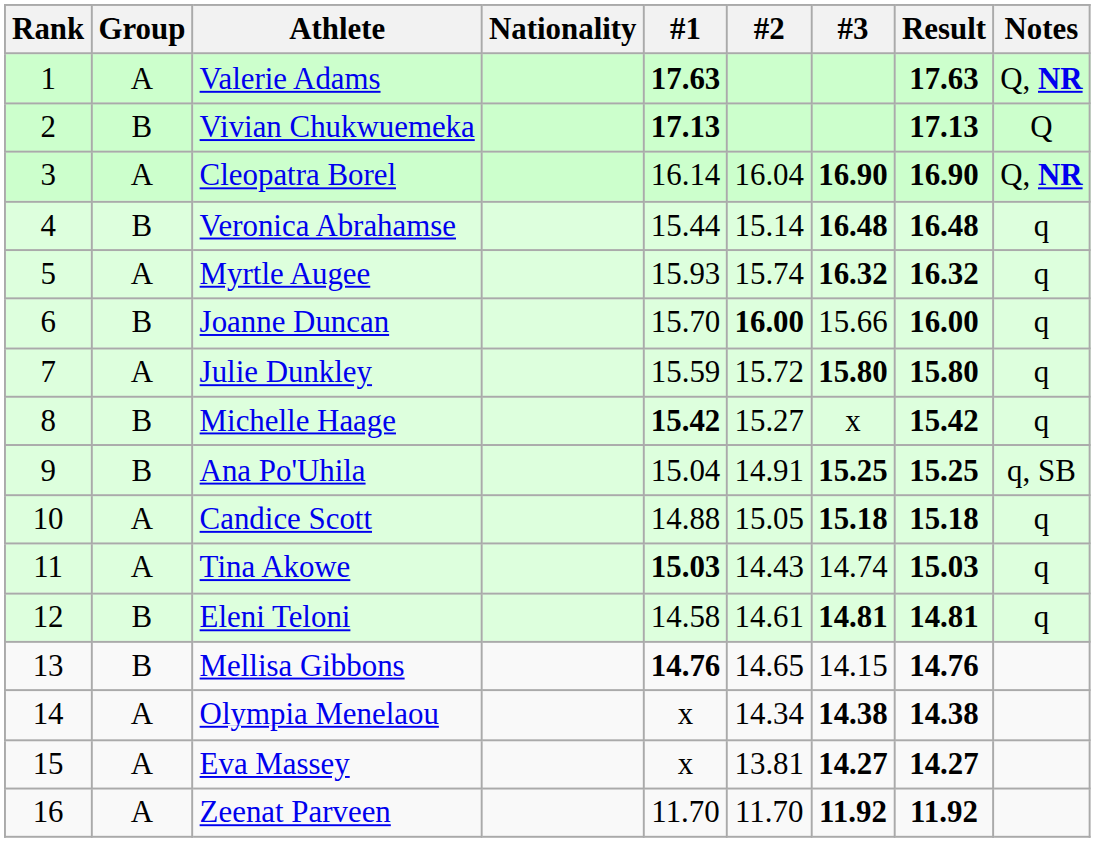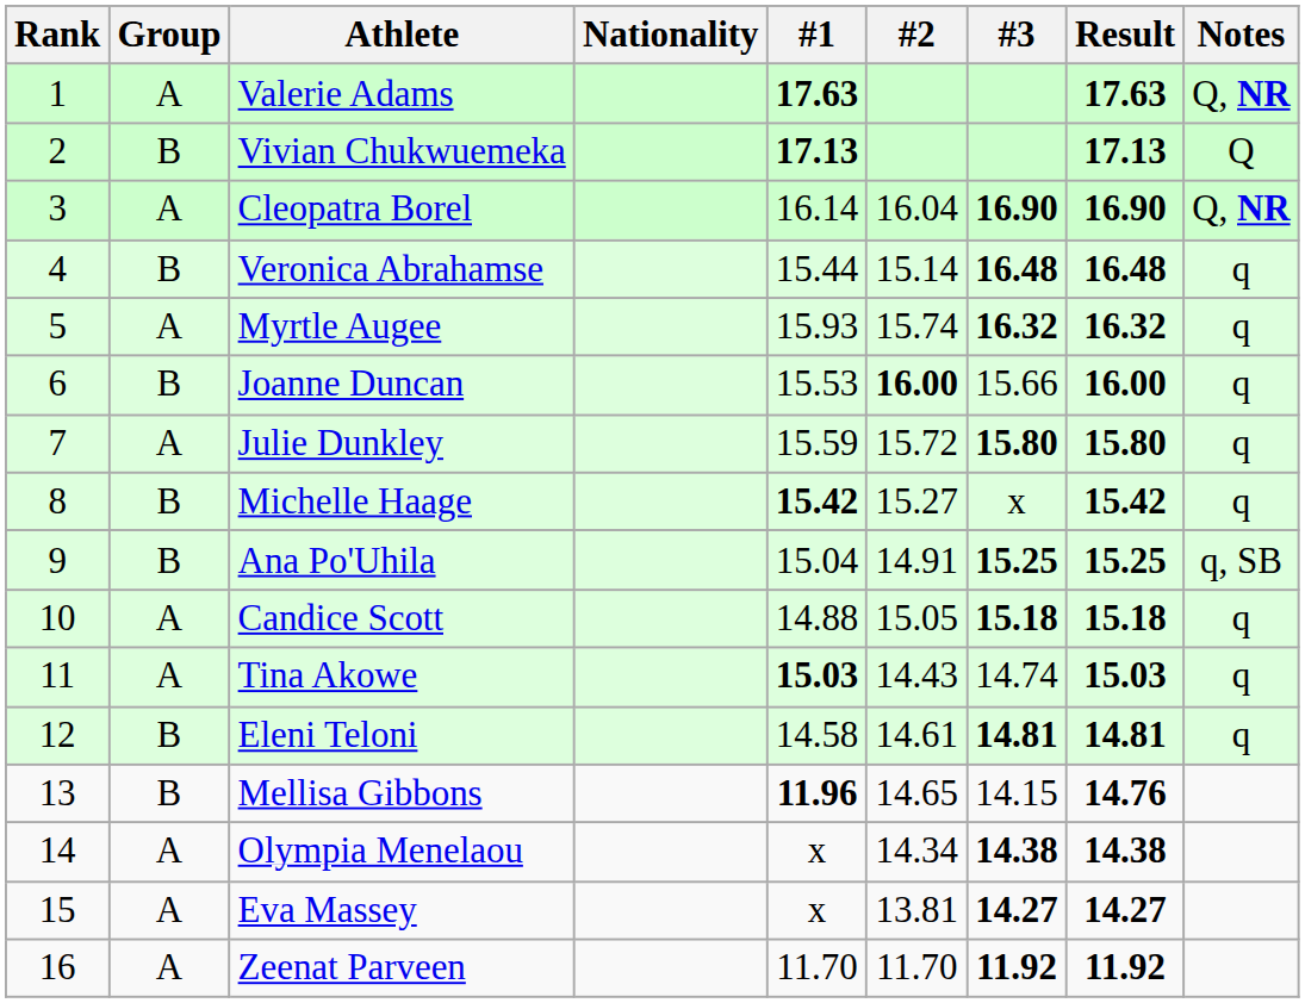 <table class="wikitable sortable" style="text-align:center">
 <tr>
 <th>Rank</th>
 <th>Group</th>
 <th>Athlete</th>
 <th>Nationality</th>
 <th>#1</th>
 <th>#2</th>
 <th>#3</th>
 <th>Result</th>
 <th>Notes</th>
 </tr>
 <tr bgcolor=ccffcc>
 <td>1</td>
 <td>A</td>
 <td align="left"><a href='#'>Valerie Adams</a></td>
 <td align=left></td>
 <td><strong>17.63</strong></td>
 <td></td>
 <td></td>
 <td><strong>17.63</strong></td>
 <td>Q, <strong><a href='#'>NR</a></strong></td>
 </tr>
 <tr bgcolor=ccffcc>
 <td>2</td>
 <td>B</td>
 <td align="left"><a href='#'>Vivian Chukwuemeka</a></td>
 <td align=left></td>
 <td><strong>17.13</strong></td>
 <td></td>
 <td></td>
 <td><strong>17.13</strong></td>
 <td>Q</td>
 </tr>
 <tr bgcolor=ccffcc>
 <td>3</td>
 <td>A</td>
 <td align="left"><a href='#'>Cleopatra Borel</a></td>
 <td align=left></td>
 <td>16.14</td>
 <td>16.04</td>
 <td><strong>16.90</strong></td>
 <td><strong>16.90</strong></td>
 <td>Q, <strong><a href='#'>NR</a></strong></td>
 </tr>
 <tr bgcolor=ddffdd>
 <td>4</td>
 <td>B</td>
 <td align="left"><a href='#'>Veronica Abrahamse</a></td>
 <td align=left></td>
 <td>15.44</td>
 <td>15.14</td>
 <td><strong>16.48</strong></td>
 <td><strong>16.48</strong></td>
 <td>q</td>
 </tr>
 <tr bgcolor=ddffdd>
 <td>5</td>
 <td>A</td>
 <td align="left"><a href='#'>Myrtle Augee</a></td>
 <td align=left></td>
 <td>15.93</td>
 <td>15.74</td>
 <td><strong>16.32</strong></td>
 <td><strong>16.32</strong></td>
 <td>q</td>
 </tr>
 <tr bgcolor=ddffdd>
 <td>6</td>
 <td>B</td>
 <td align="left"><a href='#'>Joanne Duncan</a></td>
 <td align=left></td>
-<td>15.70</td>
+<td>15.53</td>
 <td><strong>16.00</strong></td>
 <td>15.66</td>
 <td><strong>16.00</strong></td>
 <td>q</td>
 </tr>
 <tr bgcolor=ddffdd>
 <td>7</td>
 <td>A</td>
 <td align="left"><a href='#'>Julie Dunkley</a></td>
 <td align=left></td>
 <td>15.59</td>
 <td>15.72</td>
 <td><strong>15.80</strong></td>
 <td><strong>15.80</strong></td>
 <td>q</td>
 </tr>
 <tr bgcolor=ddffdd>
 <td>8</td>
 <td>B</td>
 <td align="left"><a href='#'>Michelle Haage</a></td>
 <td align=left></td>
 <td><strong>15.42</strong></td>
 <td>15.27</td>
 <td>x</td>
 <td><strong>15.42</strong></td>
 <td>q</td>
 </tr>
 <tr bgcolor=ddffdd>
 <td>9</td>
 <td>B</td>
 <td align="left"><a href='#'>Ana Po'Uhila</a></td>
 <td align=left></td>
 <td>15.04</td>
 <td>14.91</td>
 <td><strong>15.25</strong></td>
 <td><strong>15.25</strong></td>
 <td>q, SB</td>
 </tr>
 <tr bgcolor=ddffdd>
 <td>10</td>
 <td>A</td>
 <td align="left"><a href='#'>Candice Scott</a></td>
 <td align=left></td>
 <td>14.88</td>
 <td>15.05</td>
 <td><strong>15.18</strong></td>
 <td><strong>15.18</strong></td>
 <td>q</td>
 </tr>
 <tr bgcolor=ddffdd>
 <td>11</td>
 <td>A</td>
 <td align="left"><a href='#'>Tina Akowe</a></td>
 <td align=left></td>
 <td><strong>15.03</strong></td>
 <td>14.43</td>
 <td>14.74</td>
 <td><strong>15.03</strong></td>
 <td>q</td>
 </tr>
 <tr bgcolor=ddffdd>
 <td>12</td>
 <td>B</td>
 <td align="left"><a href='#'>Eleni Teloni</a></td>
 <td align=left></td>
 <td>14.58</td>
 <td>14.61</td>
 <td><strong>14.81</strong></td>
 <td><strong>14.81</strong></td>
 <td>q</td>
 </tr>
 <tr>
 <td>13</td>
 <td>B</td>
 <td align="left"><a href='#'>Mellisa Gibbons</a></td>
 <td align=left></td>
-<td><strong>14.76</strong></td>
+<td><strong>11.96</strong></td>
 <td>14.65</td>
 <td>14.15</td>
 <td><strong>14.76</strong></td>
 <td></td>
 </tr>
 <tr>
 <td>14</td>
 <td>A</td>
 <td align="left"><a href='#'>Olympia Menelaou</a></td>
 <td align=left></td>
 <td>x</td>
 <td>14.34</td>
 <td><strong>14.38</strong></td>
 <td><strong>14.38</strong></td>
 <td></td>
 </tr>
 <tr>
 <td>15</td>
 <td>A</td>
 <td align="left"><a href='#'>Eva Massey</a></td>
 <td align=left></td>
 <td>x</td>
 <td>13.81</td>
 <td><strong>14.27</strong></td>
 <td><strong>14.27</strong></td>
 <td></td>
 </tr>
 <tr>
 <td>16</td>
 <td>A</td>
 <td align="left"><a href='#'>Zeenat Parveen</a></td>
 <td align=left></td>
 <td>11.70</td>
 <td>11.70</td>
 <td><strong>11.92</strong></td>
 <td><strong>11.92</strong></td>
 <td></td>
 </tr>
 </table>
